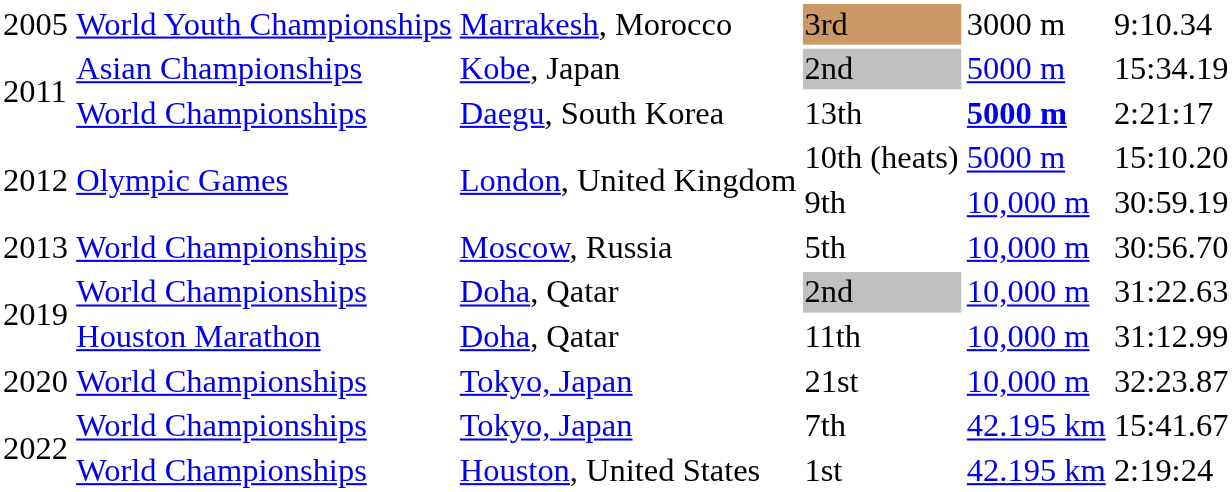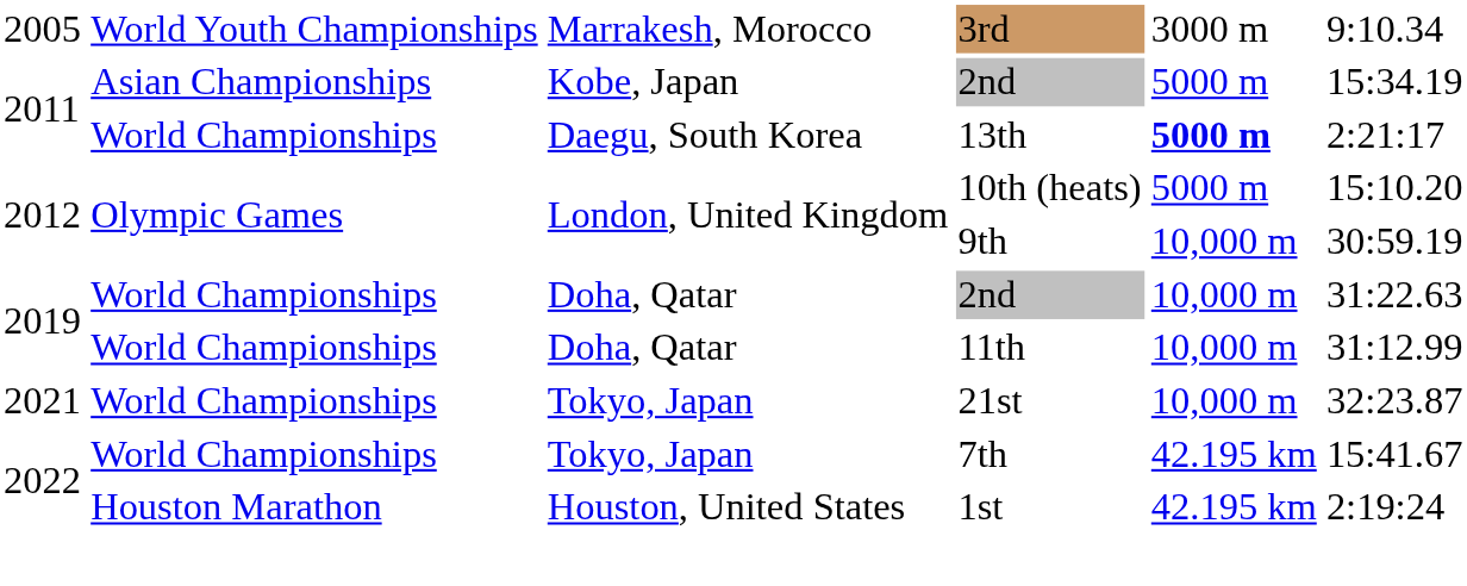 <table>
 <tr>
 <td>2005</td>
 <td><a href='#'>World Youth Championships</a></td>
 <td><a href='#'>Marrakesh</a>, Morocco</td>
 <td bgcolor=cc9966>3rd</td>
 <td>3000 m</td>
 <td>9:10.34</td>
 </tr>
 <tr>
 <td rowspan=2>2011</td>
 <td><a href='#'>Asian Championships</a></td>
 <td><a href='#'>Kobe</a>, Japan</td>
 <td bgcolor=silver>2nd</td>
 <td><a href='#'>5000 m</a></td>
 <td>15:34.19</td>
 </tr>
 <tr>
 <td><a href='#'>World Championships</a></td>
 <td><a href='#'>Daegu</a>, South Korea</td>
 <td>13th</td>
 <td><strong><a href='#'>5000 m</a></strong></td>
 <td>2:21:17</td>
 </tr>
 <tr>
 <td rowspan=2>2012</td>
 <td rowspan=2><a href='#'>Olympic Games</a></td>
 <td rowspan=2><a href='#'>London</a>, United Kingdom</td>
 <td>10th (heats)</td>
 <td><a href='#'>5000 m</a></td>
 <td>15:10.20</td>
 </tr>
 <tr>
 <td>9th</td>
 <td><a href='#'>10,000 m</a></td>
 <td>30:59.19</td>
 </tr>
 <tr>
-<td>2013</td>
-<td><a href='#'>World Championships</a></td>
-<td><a href='#'>Moscow</a>, Russia</td>
-<td>5th</td>
-<td><a href='#'>10,000 m</a></td>
-<td>30:56.70</td>
-</tr>
-<tr>
 <td rowspan=2>2019</td>
 <td><a href='#'>World Championships</a></td>
 <td><a href='#'>Doha</a>, Qatar</td>
 <td bgcolor=silver>2nd</td>
 <td><a href='#'>10,000 m</a></td>
 <td>31:22.63</td>
 </tr>
 <tr>
-<td><a href='#'>Houston Marathon</a></td>
+<td><a href='#'>World Championships</a></td>
 <td><a href='#'>Doha</a>, Qatar</td>
 <td>11th</td>
 <td><a href='#'>10,000 m</a></td>
 <td>31:12.99</td>
 </tr>
 <tr>
-<td>2020</td>
+<td>2021</td>
 <td><a href='#'>World Championships</a></td>
 <td><a href='#'>Tokyo, Japan</a></td>
 <td>21st</td>
 <td><a href='#'>10,000 m</a></td>
 <td>32:23.87</td>
 </tr>
 <tr>
 <td rowspan=2>2022</td>
 <td><a href='#'>World Championships</a></td>
 <td><a href='#'>Tokyo, Japan</a></td>
 <td>7th</td>
 <td><a href='#'>42.195 km</a></td>
 <td>15:41.67</td>
 </tr>
 <tr>
-<td><a href='#'>World Championships</a></td>
+<td><a href='#'>Houston Marathon</a></td>
 <td><a href='#'>Houston</a>, United States</td>
 <td>1st</td>
 <td><a href='#'>42.195 km</a></td>
 <td>2:19:24</td>
 </tr>
 </table>
